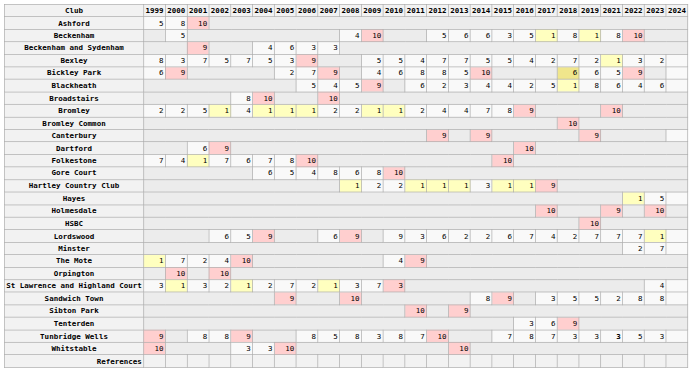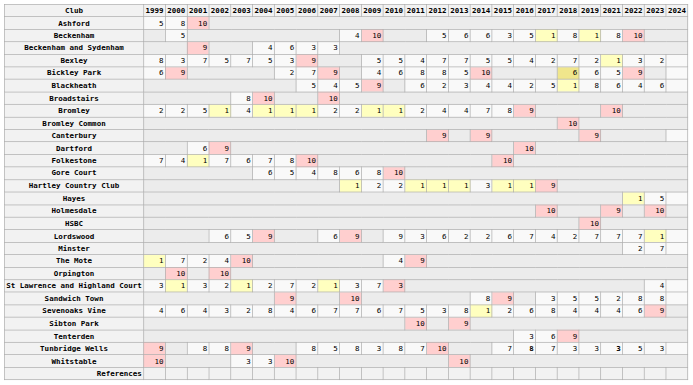 <table class="wikitable plainrowheaders" style="font-size:85%; text-align: right;">
 <tr>
 <th scope="col">Club</th>
 <th scope="col">1999</th>
 <th scope="col">2000</th>
 <th scope="col">2001</th>
 <th scope="col">2002</th>
 <th scope="col">2003</th>
 <th scope="col">2004</th>
 <th scope="col">2005</th>
 <th scope="col">2006</th>
 <th scope="col">2007</th>
 <th scope="col">2008</th>
 <th scope="col">2009</th>
 <th scope="col">2010</th>
 <th scope="col">2011</th>
 <th scope="col">2012</th>
 <th scope="col">2013</th>
 <th scope="col">2014</th>
 <th scope="col">2015</th>
 <th scope="col">2016</th>
 <th scope="col">2017</th>
 <th scope="col">2018</th>
 <th scope="col">2019</th>
 <th scope="col">2021</th>
 <th scope="col">2022</th>
 <th scope="col">2023</th>
 <th scope="col">2024</th>
 </tr>
 <tr>
 <th scope="row">Ashford</th>
 <td>5</td>
 <td>8</td>
 <td bgcolor="#ffcfcf">10</td>
 <td bgcolor="#ececec" colspan="22"></td>
 </tr>
 <tr>
 <th scope="row">Beckenham</th>
 <td bgcolor="#ececec"></td>
 <td>5</td>
 <td bgcolor="#ececec" colspan="7"></td>
 <td>4</td>
 <td bgcolor="#ffcfcf">10</td>
 <td bgcolor="#ececec" colspan="2"></td>
 <td>5</td>
 <td>6</td>
 <td>6</td>
 <td>3</td>
 <td>5</td>
 <td bgcolor="#ffffbf">1</td>
 <td>8</td>
 <td bgcolor="#ffffbf">1</td>
 <td>8</td>
 <td bgcolor="#ffcfcf">10</td>
 <td bgcolor="#ececec" colspan="2"></td>
 </tr>
 <tr>
 <th scope="row">Beckenham and Sydenham</th>
 <td bgcolor="#ececec" colspan="2"></td>
 <td bgcolor="#ffcfcf">9</td>
 <td bgcolor="#ececec" colspan="2"></td>
 <td>4</td>
 <td>6</td>
 <td>3</td>
 <td>3</td>
 <td bgcolor="#ececec" colspan="16"></td>
 </tr>
 <tr>
 <th scope="row">Bexley</th>
 <td>8</td>
 <td>3</td>
 <td>7</td>
 <td>5</td>
 <td>7</td>
 <td>5</td>
 <td>3</td>
 <td bgcolor="#ffcfcf">9</td>
 <td bgcolor="#ececec" colspan="2"></td>
 <td>5</td>
 <td>5</td>
 <td>4</td>
 <td>7</td>
 <td>7</td>
 <td>5</td>
 <td>5</td>
 <td>4</td>
 <td>2</td>
 <td>7</td>
 <td>2</td>
 <td bgcolor="#ffffbf">1</td>
 <td>3</td>
 <td>2</td>
 <td></td>
 </tr>
 <tr>
 <th scope="row">Bickley Park</th>
 <td>6</td>
 <td bgcolor="#ffcfcf">9</td>
 <td bgcolor="#ececec" colspan="4"></td>
 <td>2</td>
 <td>7</td>
 <td bgcolor="#ffcfcf">9</td>
 <td bgcolor="#ececec"></td>
 <td>4</td>
 <td>6</td>
 <td>8</td>
 <td>8</td>
 <td>5</td>
 <td bgcolor="#ffcfcf">10</td>
 <td bgcolor="#ececec" colspan="3"></td>
 <td style="background: khaki;">6</td>
 <td>6</td>
 <td>5</td>
 <td bgcolor="#ffcfcf">9</td>
 <td bgcolor="#ececec"></td>
 <td></td>
 </tr>
 <tr>
 <th scope="row">Blackheath</th>
 <td bgcolor="#ececec" colspan="7"></td>
 <td>5</td>
 <td>4</td>
 <td>5</td>
 <td bgcolor="#ffcfcf">9</td>
 <td bgcolor="#ececec"></td>
 <td>6</td>
 <td>2</td>
 <td>3</td>
 <td>4</td>
 <td>4</td>
 <td>2</td>
 <td>5</td>
 <td bgcolor="#ffffbf">1</td>
 <td>8</td>
 <td>6</td>
 <td>4</td>
 <td>6</td>
 <td></td>
 </tr>
 <tr>
 <th scope="row">Broadstairs</th>
 <td bgcolor="#ececec" colspan="4"></td>
 <td>8</td>
 <td bgcolor="#ffcfcf">10</td>
 <td bgcolor="#ececec" colspan="2"></td>
 <td bgcolor="#ffcfcf">10</td>
 <td bgcolor="#ececec" colspan="16"></td>
 </tr>
 <tr>
 <th scope="row">Bromley</th>
 <td>2</td>
 <td>2</td>
 <td>5</td>
 <td bgcolor="#ffffbf">1</td>
 <td>4</td>
 <td bgcolor="#ffffbf">1</td>
 <td bgcolor="#ffffbf">1</td>
 <td bgcolor="#ffffbf">1</td>
 <td>2</td>
 <td>2</td>
 <td bgcolor="#ffffbf">1</td>
 <td bgcolor="#ffffbf">1</td>
 <td>2</td>
 <td>4</td>
 <td>4</td>
 <td>7</td>
 <td>8</td>
 <td bgcolor="#ffcfcf">9</td>
 <td bgcolor="#ececec" colspan="3"></td>
 <td bgcolor="#ffcfcf">10</td>
 <td bgcolor="#ececec" colspan="3"></td>
 </tr>
 <tr>
 <th scope="row">Bromley Common</th>
 <td bgcolor="#ececec" colspan="19"></td>
 <td bgcolor="#ffcfcf">10</td>
 <td bgcolor="#ececec" colspan="5"></td>
 </tr>
 <tr>
 <th scope="row">Canterbury</th>
 <td bgcolor="#ececec" colspan="13"></td>
 <td bgcolor="#ffcfcf">9</td>
 <td bgcolor="#ececec"></td>
 <td bgcolor="#ffcfcf">9</td>
 <td bgcolor="#ececec" colspan="4"></td>
 <td bgcolor="#ffcfcf">9</td>
 <td bgcolor="#ececec" colspan="3"></td>
 <td></td>
 </tr>
 <tr>
 <th scope="row">Dartford</th>
 <td bgcolor="#ececec" colspan="2"></td>
 <td>6</td>
 <td bgcolor="#ffcfcf">9</td>
 <td bgcolor="#ececec" colspan="13"></td>
 <td bgcolor="#ffcfcf">10</td>
 <td bgcolor="#ececec" colspan="7"></td>
 </tr>
 <tr>
 <th scope="row">Folkestone</th>
 <td>7</td>
 <td>4</td>
 <td bgcolor="#ffffbf">1</td>
 <td>7</td>
 <td>6</td>
 <td>7</td>
 <td>8</td>
 <td bgcolor="#ffcfcf">10</td>
 <td bgcolor="#ececec" colspan="8"></td>
 <td bgcolor="#ffcfcf">10</td>
 <td bgcolor="#ececec" colspan="8"></td>
 </tr>
 <tr>
 <th scope="row">Gore Court</th>
 <td bgcolor="#ececec" colspan="5"></td>
 <td>6</td>
 <td>5</td>
 <td>4</td>
 <td>8</td>
 <td>6</td>
 <td>8</td>
 <td bgcolor="#ffcfcf">10</td>
 <td bgcolor="#ececec" colspan="13"></td>
 </tr>
 <tr>
 <th scope="row">Hartley Country Club</th>
 <td bgcolor="#ececec" colspan="9"></td>
 <td bgcolor="#ffffbf">1</td>
 <td>2</td>
 <td>2</td>
 <td bgcolor="#ffffbf">1</td>
 <td bgcolor="#ffffbf">1</td>
 <td bgcolor="#ffffbf">1</td>
 <td>3</td>
 <td bgcolor="#ffffbf">1</td>
 <td bgcolor="#ffffbf">1</td>
 <td bgcolor="#ffcfcf">9</td>
 <td bgcolor="#ececec" colspan="6"></td>
 </tr>
 <tr>
 <th scope="row">Hayes</th>
 <td bgcolor="#ececec" colspan="22"></td>
 <td bgcolor="#ffffbf">1</td>
 <td>5</td>
 <td></td>
 </tr>
 <tr>
 <th scope="row">Holmesdale</th>
 <td bgcolor="#ececec" colspan="18"></td>
 <td bgcolor="#ffcfcf">10</td>
 <td bgcolor="#ececec" colspan="2"></td>
 <td bgcolor="#ffcfcf">9</td>
 <td bgcolor="#ececec" colspan="1"></td>
 <td bgcolor="#ffcfcf">10</td>
 <td bgcolor="#ececec" colspan="1"></td>
 </tr>
 <tr>
 <th scope="row">HSBC</th>
 <td bgcolor="#ececec" colspan="20"></td>
 <td bgcolor="#ffcfcf">10</td>
 <td bgcolor="#ececec" colspan="4"></td>
 </tr>
 <tr>
 <th scope="row">Lordswood</th>
 <td bgcolor="#ececec" colspan="3"></td>
 <td>6</td>
 <td>5</td>
 <td bgcolor="#ffcfcf">9</td>
 <td bgcolor="#ececec" colspan="2"></td>
 <td>6</td>
 <td bgcolor="#ffcfcf">9</td>
 <td bgcolor="#ececec"></td>
 <td>9</td>
 <td>3</td>
 <td>6</td>
 <td>2</td>
 <td>2</td>
 <td>6</td>
 <td>7</td>
 <td>4</td>
 <td>2</td>
 <td>7</td>
 <td>7</td>
 <td>7</td>
 <td bgcolor="#ffffbf">1</td>
 <td></td>
 </tr>
 <tr>
 <th scope="row">Minster</th>
 <td bgcolor="#ececec" colspan="22"></td>
 <td>2</td>
 <td>7</td>
 <td></td>
 </tr>
 <tr>
 <th scope="row">The Mote</th>
 <td bgcolor="#ffffbf">1</td>
 <td>7</td>
 <td>2</td>
 <td>4</td>
 <td bgcolor="#ffcfcf">10</td>
 <td bgcolor="#ececec" colspan="6"></td>
 <td>4</td>
 <td bgcolor="#ffcfcf">9</td>
 <td bgcolor="#ececec" colspan="12"></td>
 </tr>
 <tr>
 <th scope="row">Orpington</th>
 <td bgcolor="#ececec"></td>
 <td bgcolor="#ffcfcf">10</td>
 <td bgcolor="#ececec"></td>
 <td bgcolor="#ffcfcf">10</td>
 <td bgcolor="#ececec" colspan="21"></td>
 </tr>
 <tr>
 <th scope="row">St Lawrence and Highland Court</th>
 <td>3</td>
 <td bgcolor="#ffffbf">1</td>
 <td>3</td>
 <td>2</td>
 <td bgcolor="#ffffbf">1</td>
 <td>2</td>
 <td>7</td>
 <td>2</td>
 <td bgcolor="#ffffbf">1</td>
 <td>3</td>
 <td>7</td>
 <td bgcolor="#ffcfcf">3</td>
 <td bgcolor="#ececec" colspan="11"></td>
 <td>4</td>
 <td></td>
 </tr>
 <tr>
 <th scope="row">Sandwich Town</th>
 <td bgcolor="#ececec" colspan="6"></td>
 <td bgcolor="#ffcfcf">9</td>
 <td bgcolor="#ececec" colspan="2"></td>
 <td bgcolor="#ffcfcf">10</td>
 <td bgcolor="#ececec" colspan="5"></td>
 <td>8</td>
 <td bgcolor="#ffcfcf">9</td>
 <td bgcolor="#ececec"></td>
 <td>3</td>
 <td>5</td>
 <td>5</td>
 <td>2</td>
 <td>8</td>
 <td>8</td>
 <td></td>
 </tr>
 <tr>
+<th scope="row">Sevenoaks Vine</th>
+<td>4</td>
+<td>6</td>
+<td>4</td>
+<td>3</td>
+<td>2</td>
+<td>8</td>
+<td>4</td>
+<td>6</td>
+<td>7</td>
+<td>7</td>
+<td>6</td>
+<td>7</td>
+<td>5</td>
+<td>3</td>
+<td>8</td>
+<td bgcolor="#ffffbf">1</td>
+<td>2</td>
+<td>6</td>
+<td>8</td>
+<td>4</td>
+<td>4</td>
+<td>4</td>
+<td>6</td>
+<td bgcolor="#ffcfcf">9</td>
+<td bgcolor="#ececec" colspan="1"></td>
+</tr>
+<tr>
 <th scope="row">Sibton Park</th>
 <td bgcolor="#ececec" colspan="12"></td>
 <td bgcolor="#ffcfcf">10</td>
 <td bgcolor="#ececec"></td>
 <td bgcolor="#ffcfcf">9</td>
 <td bgcolor="#ececec" colspan="10"></td>
 </tr>
 <tr>
 <th scope="row">Tenterden</th>
 <td bgcolor="#ececec" colspan="17"></td>
 <td>3</td>
 <td>6</td>
 <td bgcolor="#ffcfcf">9</td>
 <td bgcolor="#ececec" colspan="5"></td>
 </tr>
 <tr>
 <th scope="row">Tunbridge Wells</th>
 <td bgcolor="#ffcfcf">9</td>
 <td bgcolor="#ececec"></td>
 <td>8</td>
 <td>8</td>
 <td bgcolor="#ffcfcf">9</td>
 <td bgcolor="#ececec" colspan="2"></td>
 <td>8</td>
 <td>5</td>
 <td>8</td>
 <td>3</td>
 <td>8</td>
 <td>7</td>
 <td bgcolor="#ffcfcf">10</td>
 <td bgcolor="#ececec" colspan="2"></td>
 <td>7</td>
-<td>8</td>
+<td><strong>8</strong></td>
 <td>7</td>
 <td>3</td>
 <td>3</td>
 <td><strong>3</strong></td>
 <td>5</td>
 <td>3</td>
 <td></td>
 </tr>
 <tr>
 <th scope="row">Whitstable</th>
 <td bgcolor="#ffcfcf">10</td>
 <td bgcolor="#ececec" colspan="3"></td>
 <td>3</td>
 <td>3</td>
 <td bgcolor="#ffcfcf">10</td>
 <td bgcolor="#ececec" colspan="7"></td>
 <td bgcolor="#ffcfcf">10</td>
 <td bgcolor="#ececec" colspan="10"></td>
 </tr>
 <tr style="text-align: center;">
 <th scope="row" style="text-align: right;">References</th>
 <th scope="col"></th>
 <th scope="col"></th>
 <th scope="col"></th>
 <th scope="col"></th>
 <th scope="col"></th>
 <th scope="col"></th>
 <th scope="col"></th>
 <th scope="col"></th>
 <th scope="col"></th>
 <th scope="col"></th>
 <th scope="col"></th>
 <th scope="col"></th>
 <th scope="col"></th>
 <th scope="col"></th>
 <th scope="col"></th>
 <th scope="col"></th>
 <th scope="col"></th>
 <th scope="col"></th>
 <th scope="col"></th>
 <th scope="col"></th>
 <th scope="col"></th>
 <th scope="col"></th>
 <th scope="col"></th>
 <th scope="col"></th>
 <th scope="col"></th>
 </tr>
 </table>
